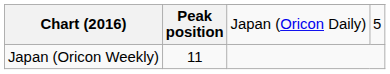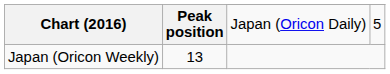 <table class="wikitable sortable" border="1">
 <tr>
 <th rowspan="2">Chart (2016)</th>
 <th rowspan="2">Peak<br>position</th>
 </tr>
 <tr>
 <td>Japan (<a href='#'>Oricon</a> Daily)</td>
 <td align="center">5</td>
 </tr>
 <tr>
 <td>Japan (Oricon Weekly)</td>
-<td align="center">11</td>
+<td align="center">13</td>
 </tr>
 </table>
